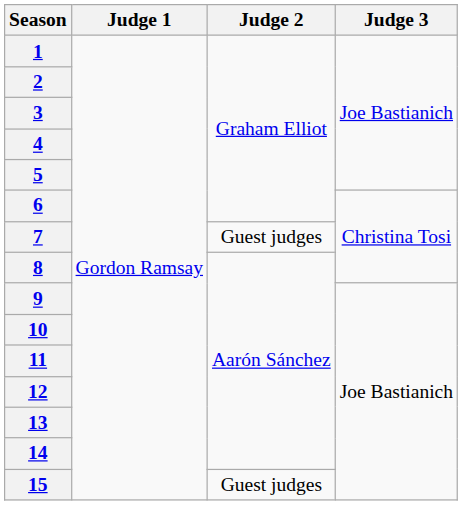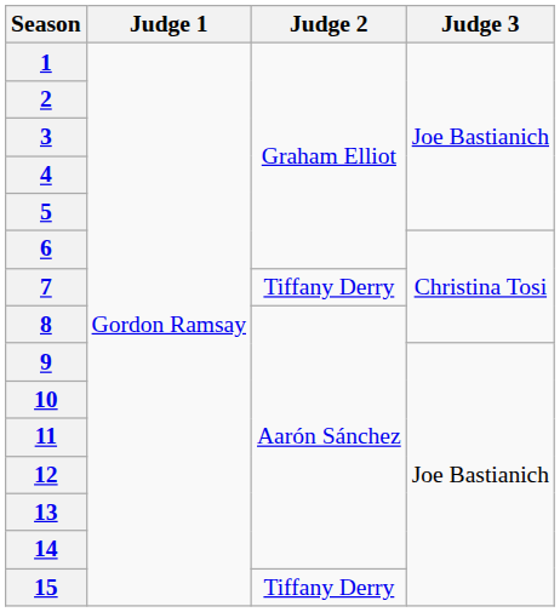 <table class="wikitable" style="text-align:center;">
 <tr>
 <th scope="col">Season</th>
 <th scope="col">Judge 1</th>
 <th scope="col">Judge 2</th>
 <th scope="col">Judge 3</th>
 </tr>
 <tr>
 <th scope="row"><a href='#'>1</a></th>
 <td rowspan="15"><a href='#'>Gordon Ramsay</a></td>
 <td rowspan="6"><a href='#'>Graham Elliot</a></td>
 <td rowspan="5"><a href='#'>Joe Bastianich</a></td>
 </tr>
 <tr>
 <th scope="row"><a href='#'>2</a></th>
 </tr>
 <tr>
 <th scope="row"><a href='#'>3</a></th>
 </tr>
 <tr>
 <th scope="row"><a href='#'>4</a></th>
 </tr>
 <tr>
 <th scope="row"><a href='#'>5</a></th>
 </tr>
 <tr>
 <th scope="row"><a href='#'>6</a></th>
 <td rowspan="3"><a href='#'>Christina Tosi</a></td>
 </tr>
 <tr>
 <th scope="row"><a href='#'>7</a></th>
-<td>Guest judges</td>
+<td><a href='#'>Tiffany Derry</a></td>
 </tr>
 <tr>
 <th scope="row"><a href='#'>8</a></th>
 <td rowspan="7"><a href='#'>Aarón Sánchez</a></td>
 </tr>
 <tr>
 <th scope="row"><a href='#'>9</a></th>
 <td rowspan="7">Joe Bastianich</td>
 </tr>
 <tr>
 <th scope="row"><a href='#'>10</a></th>
 </tr>
 <tr>
 <th scope="row"><a href='#'>11</a></th>
 </tr>
 <tr>
 <th scope="row"><a href='#'>12</a></th>
 </tr>
 <tr>
 <th scope="row"><a href='#'>13</a></th>
 </tr>
 <tr>
 <th scope="row"><a href='#'>14</a></th>
 </tr>
 <tr>
 <th scope="row"><a href='#'>15</a></th>
-<td>Guest judges</td>
+<td><a href='#'>Tiffany Derry</a></td>
 </tr>
 </table>
